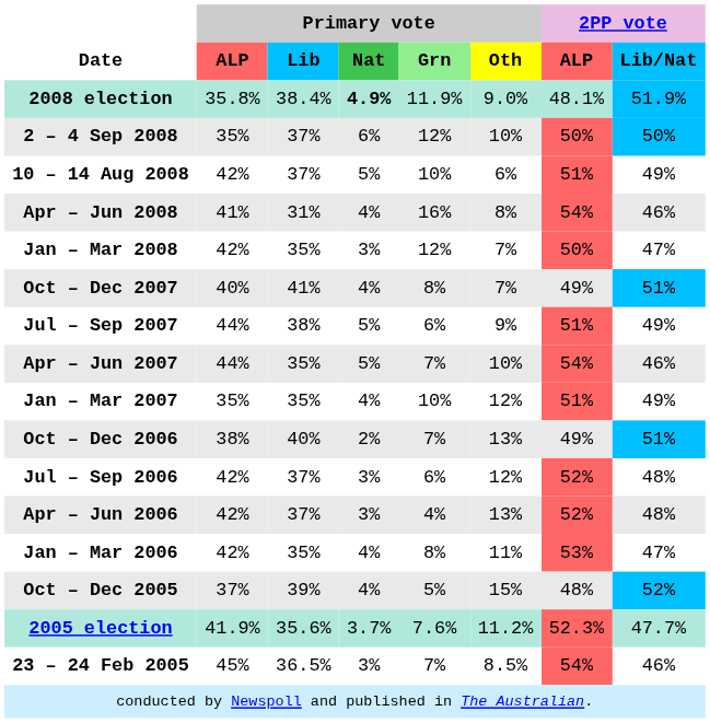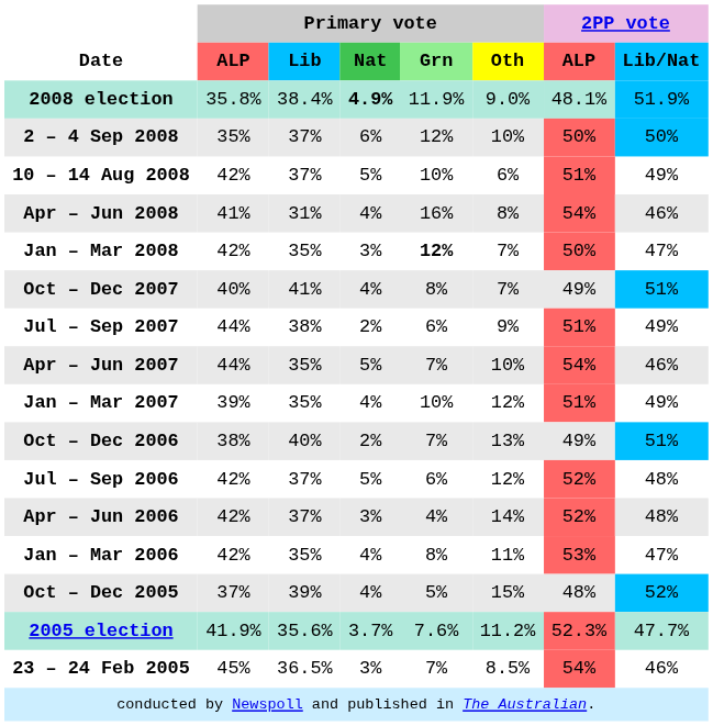 <table class="toccolours" cellpadding="5" cellspacing="0" style="float:left; margin-right:.5em; margin-top:.4em; font-size:90%;">
 <tr>
 </tr>
 <tr>
 <th style="background-color:#" align="center"></th>
 <th style="background:#ccc; text-align:center;" colspan="5">Primary vote</th>
 <th style="background:#ebbce3; text-align:center;" colspan="2"><a href='#'>2PP vote</a></th>
 </tr>
 <tr>
 <th style="background-color:#" align="center">Date</th>
 <th style="background-color:#FF6666" align="center">ALP</th>
 <th style="background-color:#00bfff" align="center">Lib</th>
 <th style="background-color:#40C351" align="center">Nat</th>
 <th style="background-color:#90EE90" align="center">Grn</th>
 <th style="background-color:#FFFF00" align="center">Oth</th>
 <th style="background-color:#FF6666" align="center">ALP</th>
 <th style="background-color:#00BFFF" align="center">Lib/Nat</th>
 </tr>
 <tr>
 <th align="center" bgcolor="B0E9DB"><strong>2008 election</strong></th>
 <td align="center" bgcolor="B0E9DB">35.8%</td>
 <td align="center" bgcolor="B0E9DB">38.4%</td>
 <td align="center" width="" bgcolor="B0E9DB"><strong>4.9%</strong></td>
 <td align="center" width="" bgcolor="B0E9DB">11.9%</td>
 <td align="center" width="" bgcolor="B0E9DB">9.0%</td>
 <td align="center" width="" bgcolor="B0E9DB">48.1%</td>
 <td align="center" width="" bgcolor="00BFFF">51.9%</td>
 </tr>
 <tr>
 <th align="center" bgcolor="e9e9e9">2 – 4 Sep 2008</th>
 <td align="center" bgcolor="e9e9e9">35%</td>
 <td align="center" bgcolor="e9e9e9">37%</td>
 <td align="center" width="" bgcolor="e9e9e9">6%</td>
 <td align="center" width="" bgcolor="e9e9e9">12%</td>
 <td align="center" width="" bgcolor="e9e9e9">10%</td>
 <td align="center" width="" bgcolor="FF6666">50%</td>
 <td align="center" width="" bgcolor="00BFFF">50%</td>
 </tr>
 <tr>
 <th align="center" bgcolor="">10 – 14 Aug 2008</th>
 <td align="center" bgcolor="">42%</td>
 <td align="center" bgcolor="">37%</td>
 <td align="center" width="" bgcolor="">5%</td>
 <td align="center" width="" bgcolor="">10%</td>
 <td align="center" width="" bgcolor="">6%</td>
 <td align="center" width="" bgcolor="FF6666">51%</td>
 <td align="center" width="" bgcolor="">49%</td>
 </tr>
 <tr>
 <th align="center" bgcolor="e9e9e9">Apr – Jun 2008</th>
 <td align="center" bgcolor="e9e9e9">41%</td>
 <td align="center" bgcolor="e9e9e9">31%</td>
 <td align="center" width="" bgcolor="e9e9e9">4%</td>
 <td align="center" width="" bgcolor="e9e9e9">16%</td>
 <td align="center" width="" bgcolor="e9e9e9">8%</td>
 <td align="center" width="" bgcolor="FF6666">54%</td>
 <td align="center" width="" bgcolor="e9e9e9">46%</td>
 </tr>
 <tr>
 <th align="center" bgcolor="">Jan – Mar 2008</th>
 <td align="center" bgcolor="">42%</td>
 <td align="center" bgcolor="">35%</td>
 <td align="center" width="" bgcolor="">3%</td>
-<td align="center" width="" bgcolor="">12%</td>
+<td align="center" width="" bgcolor=""><strong>12%</strong></td>
 <td align="center" width="" bgcolor="">7%</td>
 <td align="center" width="" bgcolor="FF6666">50%</td>
 <td align="center" width="" bgcolor="">47%</td>
 </tr>
 <tr>
 <th align="center" bgcolor="e9e9e9">Oct – Dec 2007</th>
 <td align="center" bgcolor="e9e9e9">40%</td>
 <td align="center" bgcolor="e9e9e9">41%</td>
 <td align="center" width="" bgcolor="e9e9e9">4%</td>
 <td align="center" width="" bgcolor="e9e9e9">8%</td>
 <td align="center" width="" bgcolor="e9e9e9">7%</td>
 <td align="center" width="" bgcolor="e9e9e9">49%</td>
 <td align="center" width="" bgcolor="00BFFF">51%</td>
 </tr>
 <tr>
 <th align="center" bgcolor="">Jul – Sep 2007</th>
 <td align="center" bgcolor="">44%</td>
 <td align="center" bgcolor="">38%</td>
-<td align="center" width="" bgcolor="">5%</td>
+<td align="center" width="" bgcolor="">2%</td>
 <td align="center" width="" bgcolor="">6%</td>
 <td align="center" width="" bgcolor="">9%</td>
 <td align="center" width="" bgcolor="FF6666">51%</td>
 <td align="center" width="" bgcolor="">49%</td>
 </tr>
 <tr>
 <th align="center" bgcolor="e9e9e9">Apr – Jun 2007</th>
 <td align="center" bgcolor="e9e9e9">44%</td>
 <td align="center" bgcolor="e9e9e9">35%</td>
 <td align="center" width="" bgcolor="e9e9e9">5%</td>
 <td align="center" width="" bgcolor="e9e9e9">7%</td>
 <td align="center" width="" bgcolor="e9e9e9">10%</td>
 <td align="center" width="" bgcolor="FF6666">54%</td>
 <td align="center" width="" bgcolor="e9e9e9">46%</td>
 </tr>
 <tr>
 <th align="center" bgcolor="">Jan – Mar 2007</th>
-<td align="center" bgcolor="">35%</td>
+<td align="center" bgcolor="">39%</td>
 <td align="center" bgcolor="">35%</td>
 <td align="center" width="" bgcolor="">4%</td>
 <td align="center" width="" bgcolor="">10%</td>
 <td align="center" width="" bgcolor="">12%</td>
 <td align="center" width="" bgcolor="FF6666">51%</td>
 <td align="center" width="" bgcolor="">49%</td>
 </tr>
 <tr>
 <th align="center" bgcolor="e9e9e9">Oct – Dec 2006</th>
 <td align="center" bgcolor="e9e9e9">38%</td>
 <td align="center" bgcolor="e9e9e9">40%</td>
 <td align="center" width="" bgcolor="e9e9e9">2%</td>
 <td align="center" width="" bgcolor="e9e9e9">7%</td>
 <td align="center" width="" bgcolor="e9e9e9">13%</td>
 <td align="center" width="" bgcolor="e9e9e9">49%</td>
 <td align="center" width="" bgcolor="00BFFF">51%</td>
 </tr>
 <tr>
 <th align="center" bgcolor="">Jul – Sep 2006</th>
 <td align="center" bgcolor="">42%</td>
 <td align="center" bgcolor="">37%</td>
-<td align="center" width="" bgcolor="">3%</td>
+<td align="center" width="" bgcolor="">5%</td>
 <td align="center" width="" bgcolor="">6%</td>
 <td align="center" width="" bgcolor="">12%</td>
 <td align="center" width="" bgcolor="FF6666">52%</td>
 <td align="center" width="" bgcolor="">48%</td>
 </tr>
 <tr>
 <th align="center" bgcolor="e9e9e9">Apr – Jun 2006</th>
 <td align="center" bgcolor="e9e9e9">42%</td>
 <td align="center" bgcolor="e9e9e9">37%</td>
 <td align="center" width="" bgcolor="e9e9e9">3%</td>
 <td align="center" width="" bgcolor="e9e9e9">4%</td>
-<td align="center" width="" bgcolor="e9e9e9">13%</td>
+<td align="center" width="" bgcolor="e9e9e9">14%</td>
 <td align="center" width="" bgcolor="FF6666">52%</td>
 <td align="center" width="" bgcolor="e9e9e9">48%</td>
 </tr>
 <tr>
 <th align="center" bgcolor="">Jan – Mar 2006</th>
 <td align="center" bgcolor="">42%</td>
 <td align="center" bgcolor="">35%</td>
 <td align="center" width="" bgcolor="">4%</td>
 <td align="center" width="" bgcolor="">8%</td>
 <td align="center" width="" bgcolor="">11%</td>
 <td align="center" width="" bgcolor="FF6666">53%</td>
 <td align="center" width="" bgcolor="">47%</td>
 </tr>
 <tr>
 <th align="center" bgcolor="e9e9e9">Oct – Dec 2005</th>
 <td align="center" bgcolor="e9e9e9">37%</td>
 <td align="center" bgcolor="e9e9e9">39%</td>
 <td align="center" width="" bgcolor="e9e9e9">4%</td>
 <td align="center" width="" bgcolor="e9e9e9">5%</td>
 <td align="center" width="" bgcolor="e9e9e9">15%</td>
 <td align="center" width="" bgcolor="e9e9e9">48%</td>
 <td align="center" width="" bgcolor="00BFFF">52%</td>
 </tr>
 <tr>
 <th align="center" bgcolor="B0E9DB"><strong><a href='#'>2005 election</a></strong></th>
 <td align="center" bgcolor="B0E9DB">41.9%</td>
 <td align="center" bgcolor="B0E9DB">35.6%</td>
 <td align="center" width="" bgcolor="B0E9DB">3.7%</td>
 <td align="center" width="" bgcolor="B0E9DB">7.6%</td>
 <td align="center" width="" bgcolor="B0E9DB">11.2%</td>
 <td align="center" width="" bgcolor="FF6666">52.3%</td>
 <td align="center" width="" bgcolor="B0E9DB">47.7%</td>
 </tr>
 <tr>
 <th align="center" bgcolor="">23 – 24 Feb 2005</th>
 <td align="center" bgcolor="">45%</td>
 <td align="center" bgcolor="">36.5%</td>
 <td align="center" width="" bgcolor="">3%</td>
 <td align="center" width="" bgcolor="">7%</td>
 <td align="center" width="" bgcolor="">8.5%</td>
 <td align="center" width="" bgcolor="FF6666">54%</td>
 <td align="center" width="" bgcolor="">46%</td>
 </tr>
 <tr>
 <td style="font-size: 80%" colspan=11 bgcolor="#cceeff" align="center"> conducted by <a href='#'>Newspoll</a> and published in <em><a href='#'>The Australian</a></em>.<br></td>
 </tr>
 </table>
